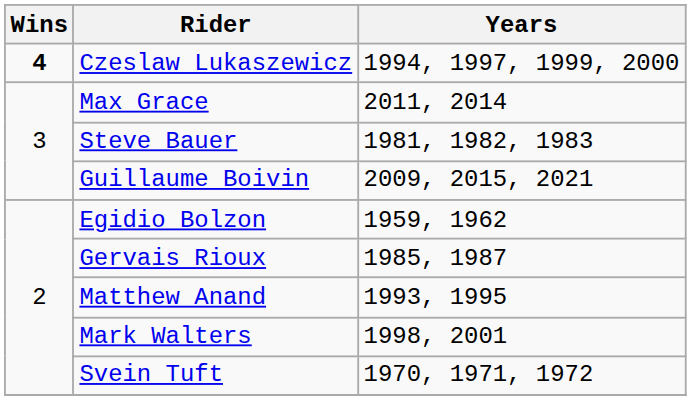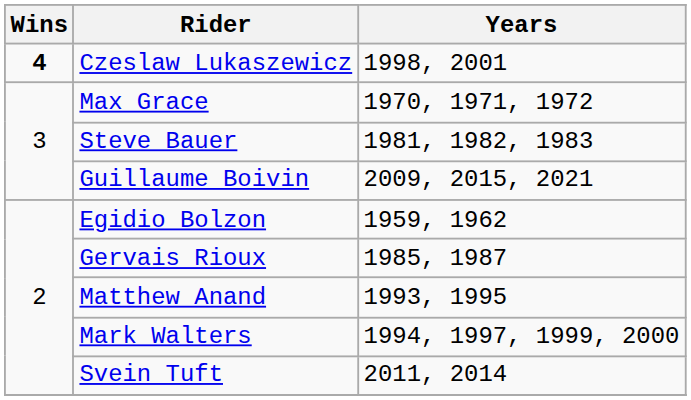 <table class="wikitable">
 <tr>
 <th>Wins</th>
 <th>Rider</th>
 <th>Years</th>
 </tr>
 <tr>
 <td align=center><strong>4</strong></td>
 <td><a href='#'>Czeslaw Lukaszewicz</a></td>
-<td>1994, 1997, 1999, 2000</td>
+<td>1998, 2001</td>
 </tr>
 <tr>
 <td align=center rowspan=3>3</td>
 <td><a href='#'>Max Grace</a></td>
-<td>2011, 2014</td>
+<td>1970, 1971, 1972</td>
 </tr>
 <tr>
 <td><a href='#'>Steve Bauer</a></td>
 <td>1981, 1982, 1983</td>
 </tr>
 <tr>
 <td><a href='#'>Guillaume Boivin</a></td>
 <td>2009, 2015, 2021</td>
 </tr>
 <tr>
 <td align=center rowspan= 5>2</td>
 <td><a href='#'>Egidio Bolzon</a></td>
 <td>1959, 1962</td>
 </tr>
 <tr>
 <td><a href='#'>Gervais Rioux</a></td>
 <td>1985, 1987</td>
 </tr>
 <tr>
 <td><a href='#'>Matthew Anand</a></td>
 <td>1993, 1995</td>
 </tr>
 <tr>
 <td><a href='#'>Mark Walters</a></td>
-<td>1998, 2001</td>
+<td>1994, 1997, 1999, 2000</td>
 </tr>
 <tr>
 <td><a href='#'>Svein Tuft</a></td>
-<td>1970, 1971, 1972</td>
+<td>2011, 2014</td>
 </tr>
 <tr>
 </tr>
 </table>
